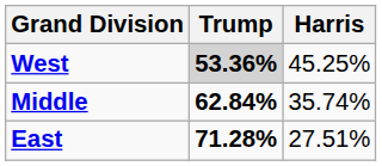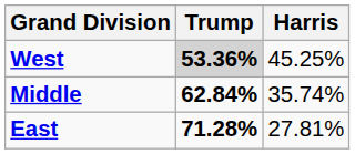 <table class="wikitable sortable">
 <tr>
 <th>Grand Division</th>
 <th>Trump</th>
 <th>Harris</th>
 </tr>
 <tr>
 <td><strong><a href='#'>West</a></strong></td>
 <td style="background: lightgrey;"><strong>53.36%</strong></td>
 <td>45.25%</td>
 </tr>
 <tr>
 <td><strong><a href='#'>Middle</a></strong></td>
 <td><strong>62.84%</strong></td>
 <td>35.74%</td>
 </tr>
 <tr>
 <td><a href='#'><strong>East</strong></a></td>
 <td><strong>71.28%</strong></td>
-<td>27.51%</td>
+<td>27.81%</td>
 </tr>
 </table>
